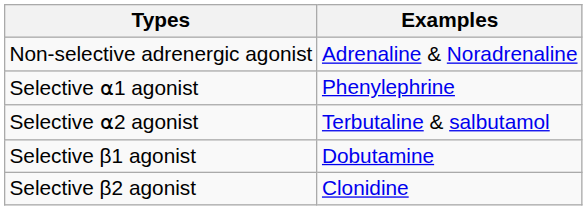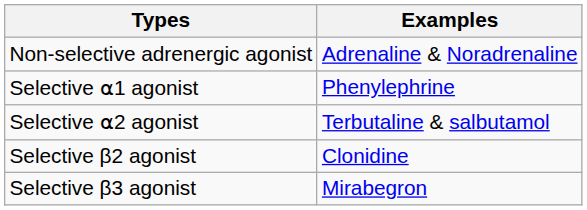 <table class="wikitable">
 <tr>
 <th>Types</th>
 <th>Examples</th>
 </tr>
 <tr>
 <td>Non-selective adrenergic agonist</td>
 <td><a href='#'>Adrenaline</a> & <a href='#'>Noradrenaline</a></td>
 </tr>
 <tr>
 <td>Selective ⍺1 agonist</td>
 <td><a href='#'>Phenylephrine</a></td>
 </tr>
 <tr>
 <td>Selective ⍺2 agonist</td>
 <td><a href='#'>Terbutaline</a> & <a href='#'>salbutamol</a></td>
 </tr>
 <tr>
-<td>Selective β1 agonist</td>
-<td><a href='#'>Dobutamine</a></td>
-</tr>
-<tr>
 <td>Selective β2 agonist</td>
 <td><a href='#'>Clonidine</a></td>
 </tr>
+<tr>
+<td>Selective β3 agonist</td>
+<td><a href='#'>Mirabegron</a></td>
+</tr>
 </table>
